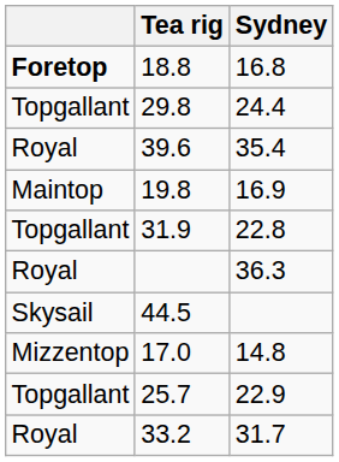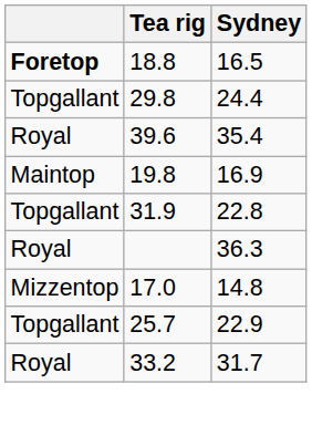 <table class="wikitable">
 <tr>
 <th></th>
 <th>Tea rig</th>
 <th>Sydney</th>
 </tr>
 <tr>
 <td><strong>Foretop</strong></td>
 <td>18.8</td>
-<td>16.8</td>
+<td>16.5</td>
 </tr>
 <tr>
 <td>Topgallant</td>
 <td>29.8</td>
 <td>24.4</td>
 </tr>
 <tr>
 <td>Royal</td>
 <td>39.6</td>
 <td>35.4</td>
 </tr>
 <tr>
 <td>Maintop</td>
 <td>19.8</td>
 <td>16.9</td>
 </tr>
 <tr>
 <td>Topgallant</td>
 <td>31.9</td>
 <td>22.8</td>
 </tr>
 <tr>
 <td>Royal</td>
 <td></td>
 <td>36.3</td>
 </tr>
 <tr>
-<td>Skysail</td>
-<td>44.5</td>
-<td></td>
-</tr>
-<tr>
 <td>Mizzentop</td>
 <td>17.0</td>
 <td>14.8</td>
 </tr>
 <tr>
 <td>Topgallant</td>
 <td>25.7</td>
 <td>22.9</td>
 </tr>
 <tr>
 <td>Royal</td>
 <td>33.2</td>
 <td>31.7</td>
 </tr>
 </table>
